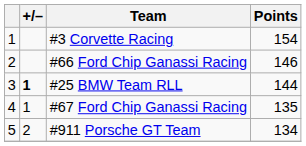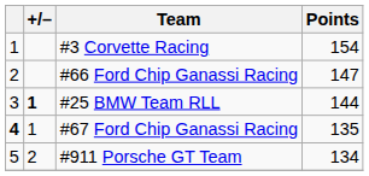 <table class="wikitable" style="font-size: 95%;">
 <tr>
 <th scope="col"></th>
 <th scope="col">+/–</th>
 <th scope="col">Team</th>
 <th scope="col">Points</th>
 </tr>
 <tr>
 <td align=center>1</td>
 <td align="left"></td>
 <td> #3 <a href='#'>Corvette Racing</a></td>
 <td align=right>154</td>
 </tr>
 <tr>
 <td align=center>2</td>
 <td align="left"></td>
 <td> #66 <a href='#'>Ford Chip Ganassi Racing</a></td>
-<td align=right>146</td>
+<td align=right>147</td>
 </tr>
 <tr>
 <td align=center>3</td>
 <td align="left"><strong> 1</strong></td>
 <td>  #25 <a href='#'>BMW Team RLL</a></td>
 <td align=right>144</td>
 </tr>
 <tr>
-<td align=center>4</td>
+<td align=center><strong>4</strong></td>
 <td align="left"> 1</td>
 <td> #67 <a href='#'>Ford Chip Ganassi Racing</a></td>
 <td align=right>135</td>
 </tr>
 <tr>
 <td align=center>5</td>
 <td align="left"> 2</td>
 <td> #911 <a href='#'>Porsche GT Team</a></td>
 <td align=right>134</td>
 </tr>
 <tr>
 </tr>
 </table>
